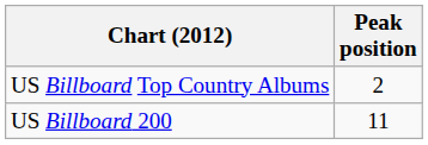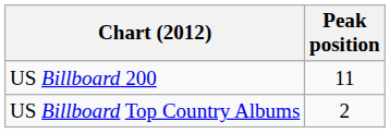 <table class="wikitable sortable">
 <tr>
 <th>Chart (2012)</th>
 <th>Peak<br>position</th>
 </tr>
 <tr>
+<td>US <a href='#'><em>Billboard</em> 200</a></td>
+<td align="center">11</td>
+</tr>
+<tr>
 <td>US <em><a href='#'>Billboard</a></em> <a href='#'>Top Country Albums</a></td>
 <td align="center">2</td>
 </tr>
-<tr>
-<td>US <a href='#'><em>Billboard</em> 200</a></td>
-<td align="center">11</td>
-</tr>
 </table>
